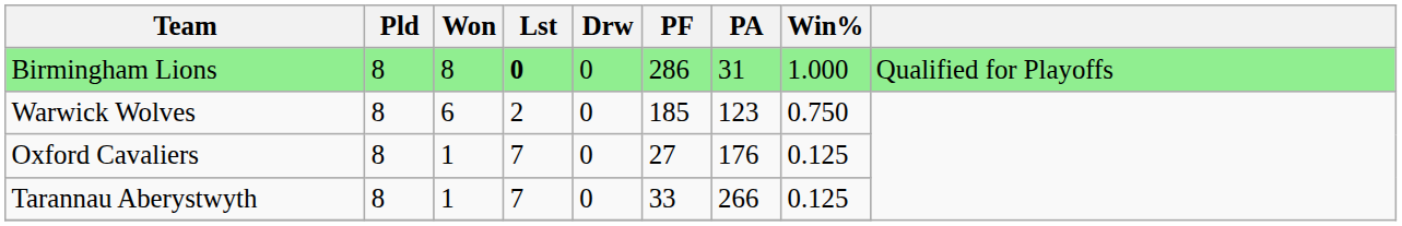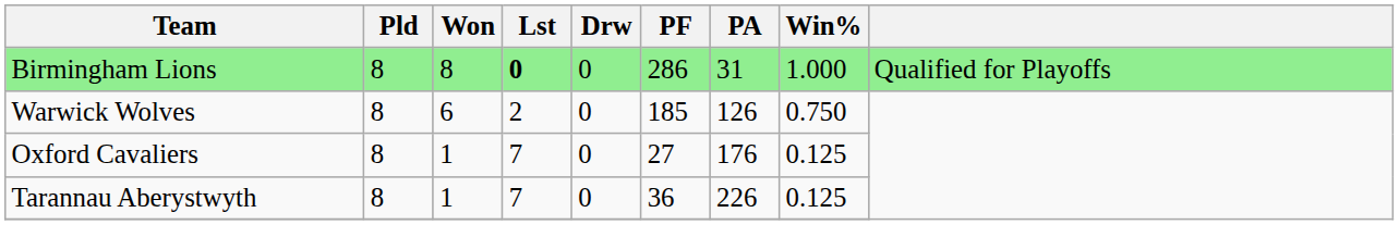 <table class="wikitable" width=65%">
 <tr>
 <th width=26%>Team</th>
 <th width=5%>Pld</th>
 <th width=5%>Won</th>
 <th width=5%>Lst</th>
 <th width=5%>Drw</th>
 <th width=5%>PF</th>
 <th width=5%>PA</th>
 <th width=6%>Win%</th>
 <th width=38%></th>
 </tr>
 <tr style="background:lightgreen">
 <td>Birmingham Lions</td>
 <td>8</td>
 <td>8</td>
 <td><strong>0</strong></td>
 <td>0</td>
 <td>286</td>
 <td>31</td>
 <td>1.000</td>
 <td>Qualified for Playoffs</td>
 </tr>
 <tr>
 <td>Warwick Wolves</td>
 <td>8</td>
 <td>6</td>
 <td>2</td>
 <td>0</td>
 <td>185</td>
-<td>123</td>
+<td>126</td>
 <td>0.750</td>
 </tr>
 <tr>
 <td>Oxford Cavaliers</td>
 <td>8</td>
 <td>1</td>
 <td>7</td>
 <td>0</td>
 <td>27</td>
 <td>176</td>
 <td>0.125</td>
 </tr>
 <tr>
 <td>Tarannau Aberystwyth</td>
 <td>8</td>
 <td>1</td>
 <td>7</td>
 <td>0</td>
-<td>33</td>
-<td>266</td>
+<td>36</td>
+<td>226</td>
 <td>0.125</td>
 </tr>
 <tr>
 </tr>
 </table>
